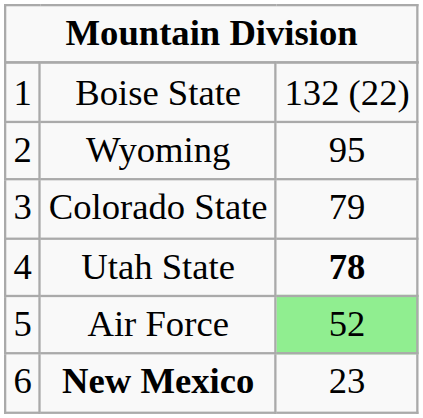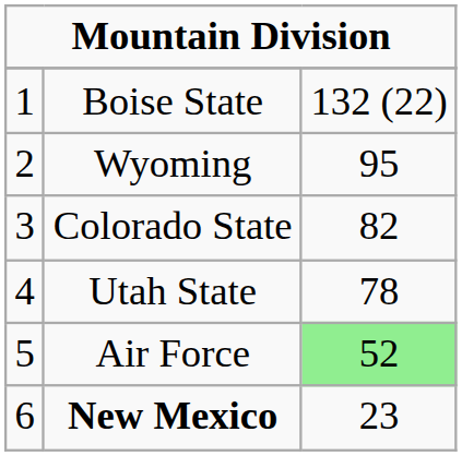 <table class="wikitable">
 <tr align="center">
 <td align="center" Colspan="3"><strong>Mountain Division</strong></td>
 </tr>
 <tr align="center">
 </tr>
 <tr align="center">
 <td>1</td>
 <td>Boise State</td>
 <td>132 (22)</td>
 </tr>
 <tr align="center">
 <td>2</td>
 <td>Wyoming</td>
 <td>95</td>
 </tr>
 <tr align="center">
 <td>3</td>
 <td>Colorado State</td>
-<td>79</td>
+<td>82</td>
 </tr>
 <tr align="center">
 <td>4</td>
 <td>Utah State</td>
-<td><strong>78</strong></td>
+<td>78</td>
 </tr>
 <tr align="center">
 <td>5</td>
 <td>Air Force</td>
 <td style="background: lightgreen;">52</td>
 </tr>
 <tr align="center">
 <td>6</td>
 <td><strong>New Mexico</strong></td>
 <td>23</td>
 </tr>
 </table>
